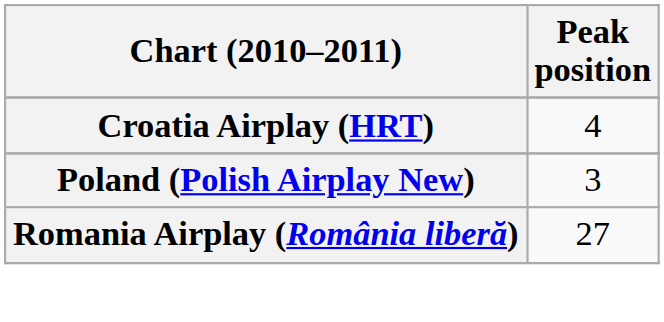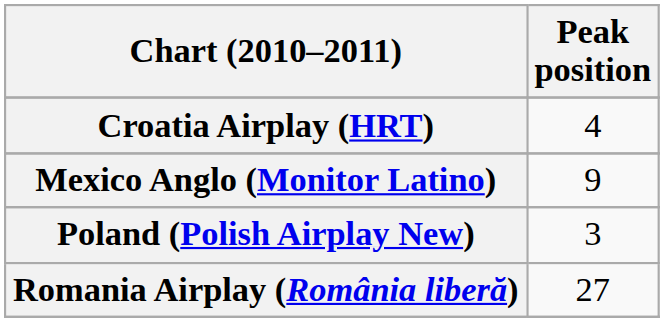 <table class="wikitable sortable plainrowheaders" style="text-align:center">
 <tr>
 <th>Chart (2010–2011)</th>
 <th>Peak<br>position</th>
 </tr>
 <tr>
 </tr>
 <tr>
 </tr>
 <tr>
 </tr>
 <tr>
 </tr>
 <tr>
 </tr>
 <tr>
 </tr>
 <tr>
 <th scope="row">Croatia Airplay (<a href='#'>HRT</a>)</th>
 <td style="text-align:center;">4</td>
 </tr>
 <tr>
 </tr>
 <tr>
 </tr>
 <tr>
 </tr>
 <tr>
 </tr>
 <tr>
 </tr>
 <tr>
 </tr>
 <tr>
 </tr>
 <tr>
+</tr>
+<tr>
+<th scope="row">Mexico Anglo (<a href='#'>Monitor Latino</a>)</th>
+<td align="center">9</td>
 </tr>
 <tr>
 </tr>
 <tr>
 </tr>
 <tr>
 </tr>
 <tr>
 </tr>
 <tr>
 <th scope="row">Poland (<a href='#'>Polish Airplay New</a>)</th>
 <td align="center">3</td>
 </tr>
 <tr>
 <th scope="row">Romania Airplay (<em><a href='#'>România liberă</a></em>)</th>
 <td align="center">27</td>
 </tr>
 <tr>
 </tr>
 <tr>
 </tr>
 <tr>
 </tr>
 <tr>
 </tr>
 <tr>
 </tr>
 <tr>
 </tr>
 <tr>
 </tr>
 <tr>
 </tr>
 <tr>
 </tr>
 <tr>
 </tr>
 <tr>
 </tr>
 <tr>
 </tr>
 </table>
